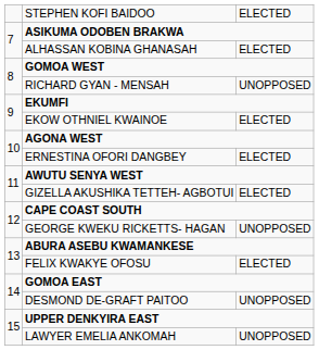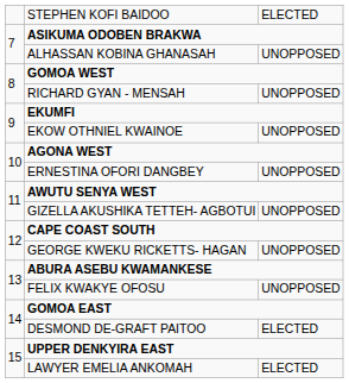 <table class="wikitable">
 <tr>
 <td></td>
 <td>STEPHEN KOFI BAIDOO</td>
 <td>ELECTED</td>
 </tr>
 <tr>
 <td rowspan="2">7</td>
 <td colspan="2"><strong>ASIKUMA ODOBEN BRAKWA</strong></td>
 </tr>
 <tr>
 <td>ALHASSAN KOBINA GHANASAH</td>
-<td>ELECTED</td>
+<td>UNOPPOSED</td>
 </tr>
 <tr>
 <td rowspan="2">8</td>
 <td colspan="2"><strong>GOMOA WEST</strong></td>
 </tr>
 <tr>
 <td>RICHARD GYAN - MENSAH</td>
 <td>UNOPPOSED</td>
 </tr>
 <tr>
 <td rowspan="2">9</td>
 <td colspan="2"><strong>EKUMFI</strong></td>
 </tr>
 <tr>
 <td>EKOW OTHNIEL KWAINOE</td>
-<td>ELECTED</td>
+<td>UNOPPOSED</td>
 </tr>
 <tr>
 <td rowspan="2">10</td>
 <td colspan="2"><strong>AGONA WEST</strong></td>
 </tr>
 <tr>
 <td>ERNESTINA OFORI DANGBEY</td>
-<td>ELECTED</td>
+<td>UNOPPOSED</td>
 </tr>
 <tr>
 <td rowspan="2">11</td>
 <td colspan="2"><strong>AWUTU SENYA WEST</strong></td>
 </tr>
 <tr>
 <td>GIZELLA AKUSHIKA TETTEH- AGBOTUI</td>
-<td>ELECTED</td>
+<td>UNOPPOSED</td>
 </tr>
 <tr>
 <td rowspan="2">12</td>
 <td colspan="2"><strong>CAPE COAST SOUTH</strong></td>
 </tr>
 <tr>
 <td>GEORGE KWEKU RICKETTS- HAGAN</td>
 <td>UNOPPOSED</td>
 </tr>
 <tr>
 <td rowspan="2">13</td>
 <td colspan="2"><strong>ABURA ASEBU KWAMANKESE</strong></td>
 </tr>
 <tr>
 <td>FELIX KWAKYE OFOSU</td>
-<td>ELECTED</td>
+<td>UNOPPOSED</td>
 </tr>
 <tr>
 <td rowspan="2">14</td>
 <td colspan="2"><strong>GOMOA EAST</strong></td>
 </tr>
 <tr>
 <td>DESMOND DE-GRAFT PAITOO</td>
-<td>UNOPPOSED</td>
+<td>ELECTED</td>
 </tr>
 <tr>
 <td rowspan="2">15</td>
 <td colspan="2"><strong>UPPER DENKYIRA EAST</strong></td>
 </tr>
 <tr>
 <td>LAWYER EMELIA ANKOMAH</td>
-<td>UNOPPOSED</td>
+<td>ELECTED</td>
 </tr>
 </table>
